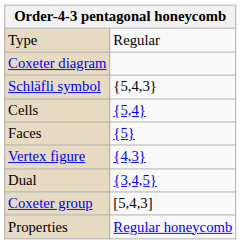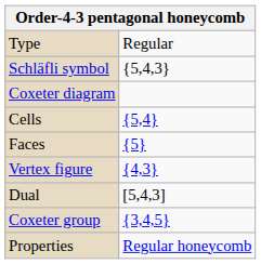 <table class="wikitable" align="right" style="margin-left:10px">
 <tr>
 <th bgcolor=#e7dcc3 colspan=2>Order-4-3 pentagonal honeycomb</th>
 </tr>
 <tr>
 <td bgcolor=#e7dcc3>Type</td>
 <td>Regular</td>
 </tr>
 <tr>
+<td bgcolor=#e7dcc3><a href='#'>Schläfli symbol</a></td>
+<td>{5,4,3}</td>
+</tr>
+<tr>
 <td bgcolor=#e7dcc3><a href='#'>Coxeter diagram</a></td>
 <td></td>
-</tr>
-<tr>
-<td bgcolor=#e7dcc3><a href='#'>Schläfli symbol</a></td>
-<td>{5,4,3}</td>
 </tr>
 <tr>
 <td bgcolor=#e7dcc3>Cells</td>
 <td><a href='#'>{5,4}</a> </td>
 </tr>
 <tr>
 <td bgcolor=#e7dcc3>Faces</td>
 <td><a href='#'>{5}</a></td>
 </tr>
 <tr>
 <td bgcolor=#e7dcc3><a href='#'>Vertex figure</a></td>
 <td><a href='#'>{4,3}</a></td>
 </tr>
 <tr>
 <td bgcolor=#e7dcc3>Dual</td>
-<td><a href='#'>{3,4,5}</a></td>
+<td>[5,4,3]</td>
 </tr>
 <tr>
 <td bgcolor=#e7dcc3><a href='#'>Coxeter group</a></td>
-<td>[5,4,3]</td>
+<td><a href='#'>{3,4,5}</a></td>
 </tr>
 <tr>
 <td bgcolor=#e7dcc3>Properties</td>
 <td><a href='#'>Regular honeycomb</a></td>
 </tr>
 </table>
